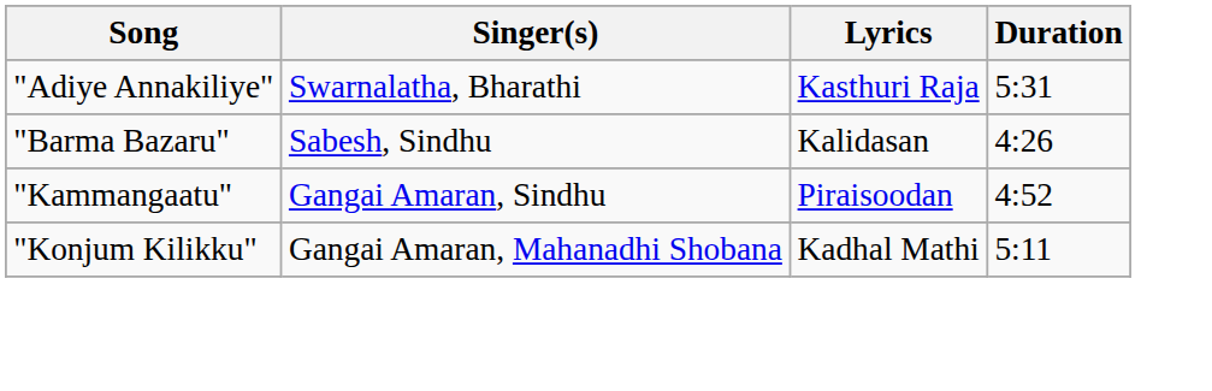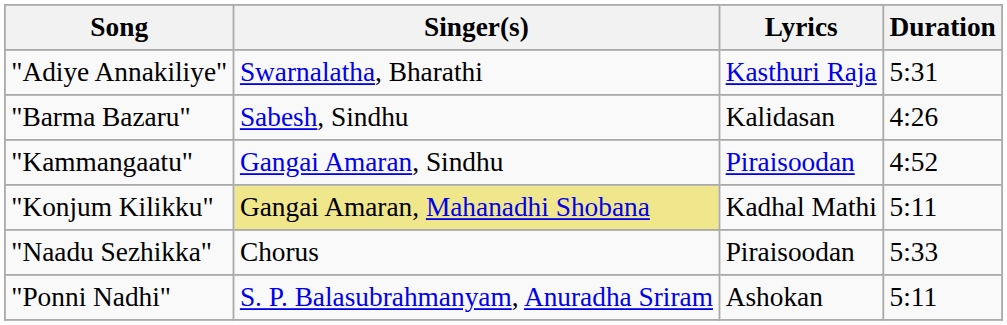 <table class="wikitable" style="font-size:95%;">
 <tr>
 <th>Song</th>
 <th>Singer(s)</th>
 <th>Lyrics</th>
 <th>Duration</th>
 </tr>
 <tr>
 <td>"Adiye Annakiliye"</td>
 <td><a href='#'>Swarnalatha</a>, Bharathi</td>
 <td><a href='#'>Kasthuri Raja</a></td>
 <td>5:31</td>
 </tr>
 <tr>
 <td>"Barma Bazaru"</td>
 <td><a href='#'>Sabesh</a>, Sindhu</td>
 <td>Kalidasan</td>
 <td>4:26</td>
 </tr>
 <tr>
 <td>"Kammangaatu"</td>
 <td><a href='#'>Gangai Amaran</a>, Sindhu</td>
 <td><a href='#'>Piraisoodan</a></td>
 <td>4:52</td>
 </tr>
 <tr>
 <td>"Konjum Kilikku"</td>
-<td>Gangai Amaran, <a href='#'>Mahanadhi Shobana</a></td>
+<td style="background: khaki;">Gangai Amaran, <a href='#'>Mahanadhi Shobana</a></td>
 <td>Kadhal Mathi</td>
 <td>5:11</td>
 </tr>
+<tr>
+<td>"Naadu Sezhikka"</td>
+<td>Chorus</td>
+<td>Piraisoodan</td>
+<td>5:33</td>
+</tr>
+<tr>
+<td>"Ponni Nadhi"</td>
+<td><a href='#'>S. P. Balasubrahmanyam</a>, <a href='#'>Anuradha Sriram</a></td>
+<td>Ashokan</td>
+<td>5:11</td>
+</tr>
 </table>
